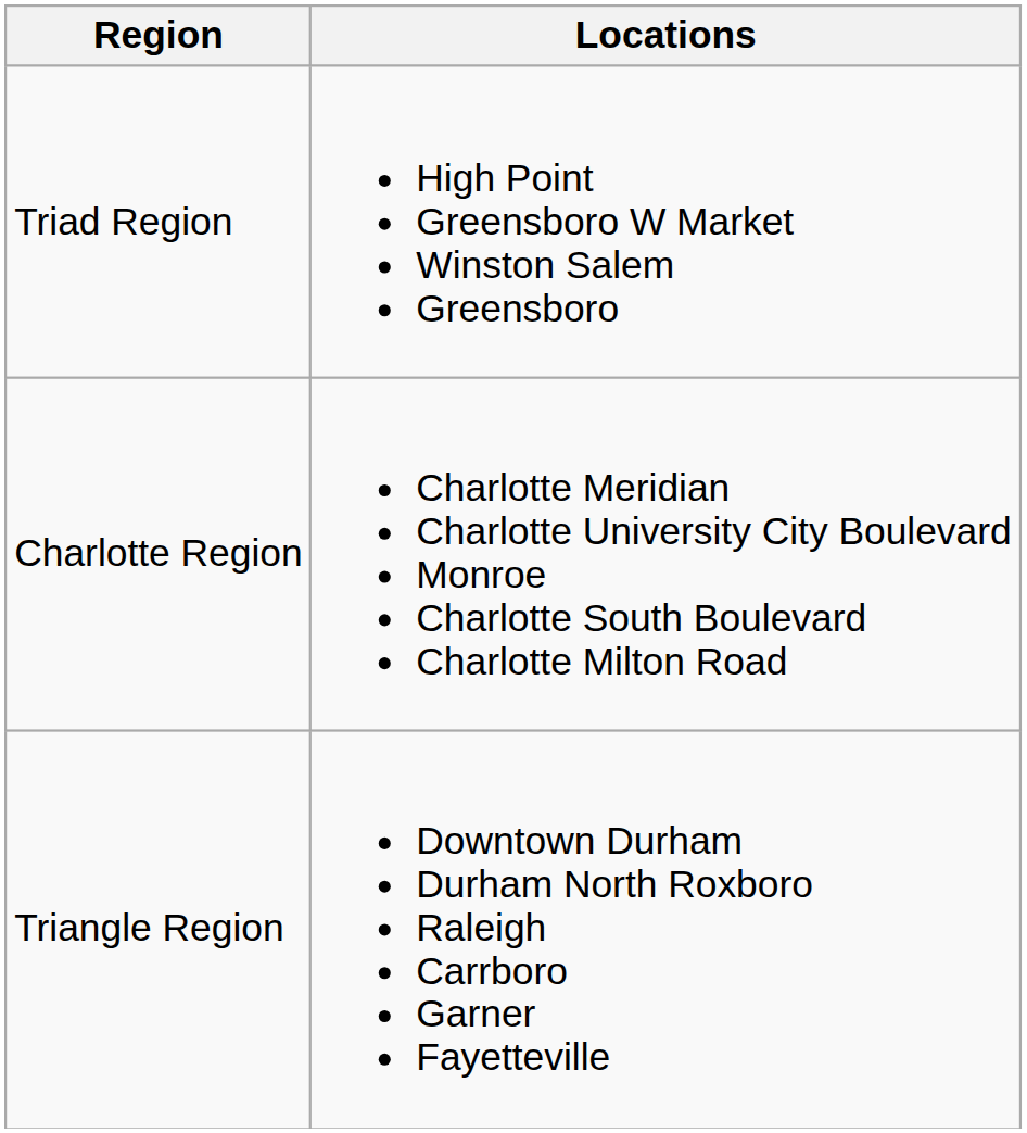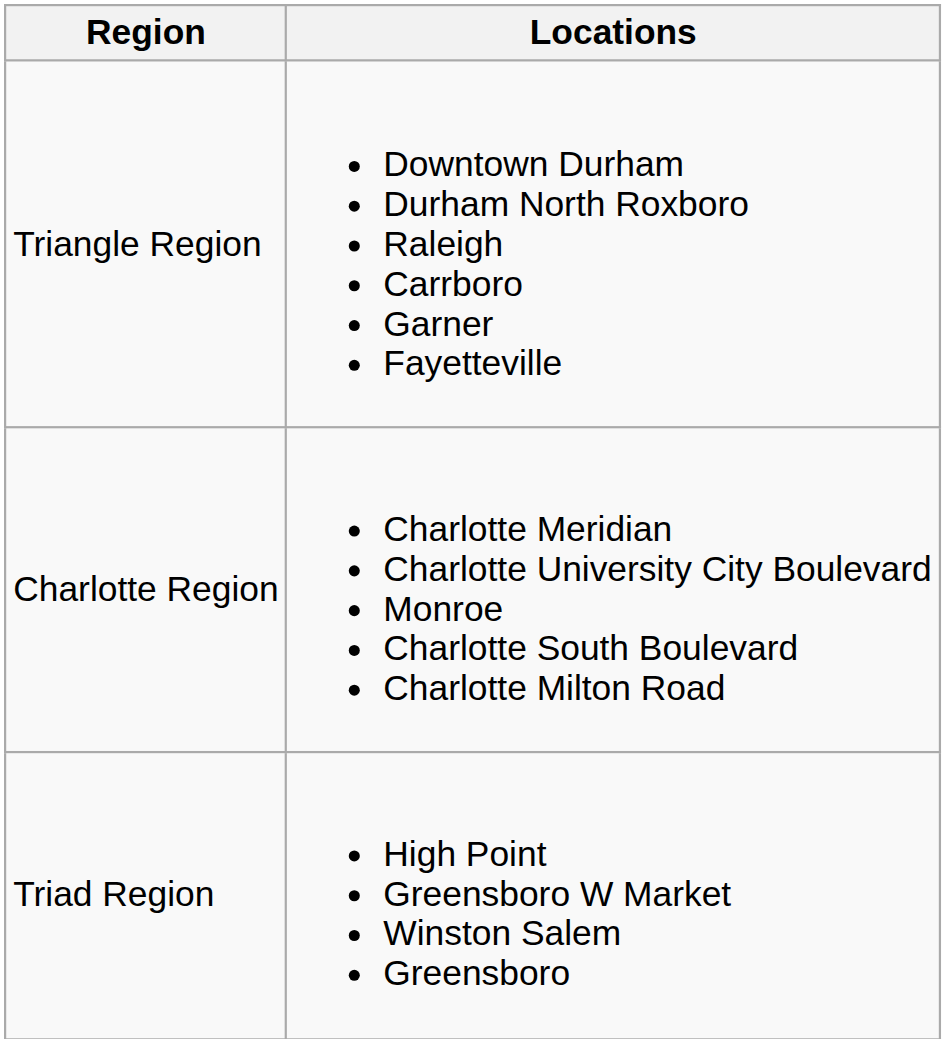 <table class="wikitable">
 <tr>
 <th>Region</th>
 <th>Locations</th>
 </tr>
 <tr>
-<td>Triad Region</td>
-<td><br><ul><li>High Point</li><li>Greensboro W Market</li><li>Winston Salem</li><li>Greensboro</li></ul></td>
+<td>Triangle Region</td>
+<td><br><ul><li>Downtown Durham</li><li>Durham North Roxboro</li><li>Raleigh</li><li>Carrboro</li><li>Garner</li><li>Fayetteville</li></ul></td>
 </tr>
 <tr>
 <td>Charlotte Region</td>
 <td><br><ul><li>Charlotte Meridian</li><li>Charlotte University City Boulevard</li><li>Monroe</li><li>Charlotte South Boulevard</li><li>Charlotte Milton Road</li></ul></td>
 </tr>
 <tr>
-<td>Triangle Region</td>
-<td><br><ul><li>Downtown Durham</li><li>Durham North Roxboro</li><li>Raleigh</li><li>Carrboro</li><li>Garner</li><li>Fayetteville</li></ul></td>
+<td>Triad Region</td>
+<td><br><ul><li>High Point</li><li>Greensboro W Market</li><li>Winston Salem</li><li>Greensboro</li></ul></td>
 </tr>
 </table>
